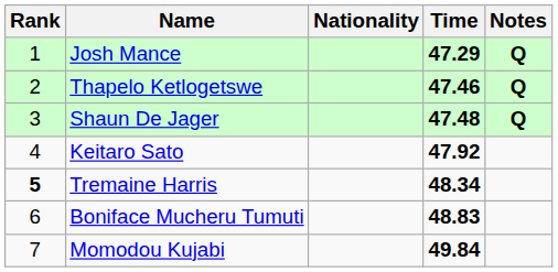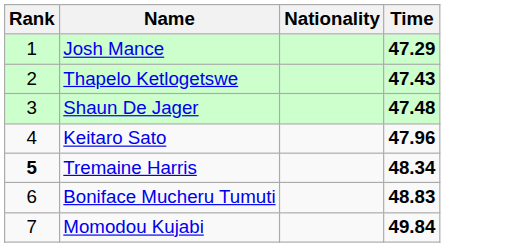 <table class="wikitable sortable" style="text-align:center">
 <tr>
 <th>Rank</th>
 <th>Name</th>
 <th>Nationality</th>
 <th>Time</th>
-<th>Notes</th>
 </tr>
 <tr bgcolor=ccffcc>
 <td>1</td>
 <td align=left><a href='#'>Josh Mance</a></td>
 <td align=left></td>
 <td><strong>47.29</strong></td>
-<td><strong>Q</strong></td>
 </tr>
 <tr bgcolor=ccffcc>
 <td>2</td>
 <td align=left><a href='#'>Thapelo Ketlogetswe</a></td>
 <td align=left></td>
-<td><strong>47.46</strong></td>
-<td><strong>Q</strong></td>
+<td><strong>47.43</strong></td>
 </tr>
 <tr bgcolor=ccffcc>
 <td>3</td>
 <td align=left><a href='#'>Shaun De Jager</a></td>
 <td align=left></td>
 <td><strong>47.48</strong></td>
-<td><strong>Q</strong></td>
 </tr>
 <tr>
 <td>4</td>
 <td align=left><a href='#'>Keitaro Sato</a></td>
 <td align=left></td>
-<td><strong>47.92</strong></td>
-<td></td>
+<td><strong>47.96</strong></td>
 </tr>
 <tr>
 <td><strong>5</strong></td>
 <td align=left><a href='#'>Tremaine Harris</a></td>
 <td align=left></td>
 <td><strong>48.34</strong></td>
-<td></td>
 </tr>
 <tr>
 <td>6</td>
 <td align=left><a href='#'>Boniface Mucheru Tumuti</a></td>
 <td align=left></td>
 <td><strong>48.83</strong></td>
-<td></td>
 </tr>
 <tr>
 <td>7</td>
 <td align=left><a href='#'>Momodou Kujabi</a></td>
 <td align=left></td>
 <td><strong>49.84</strong></td>
-<td></td>
 </tr>
 </table>
